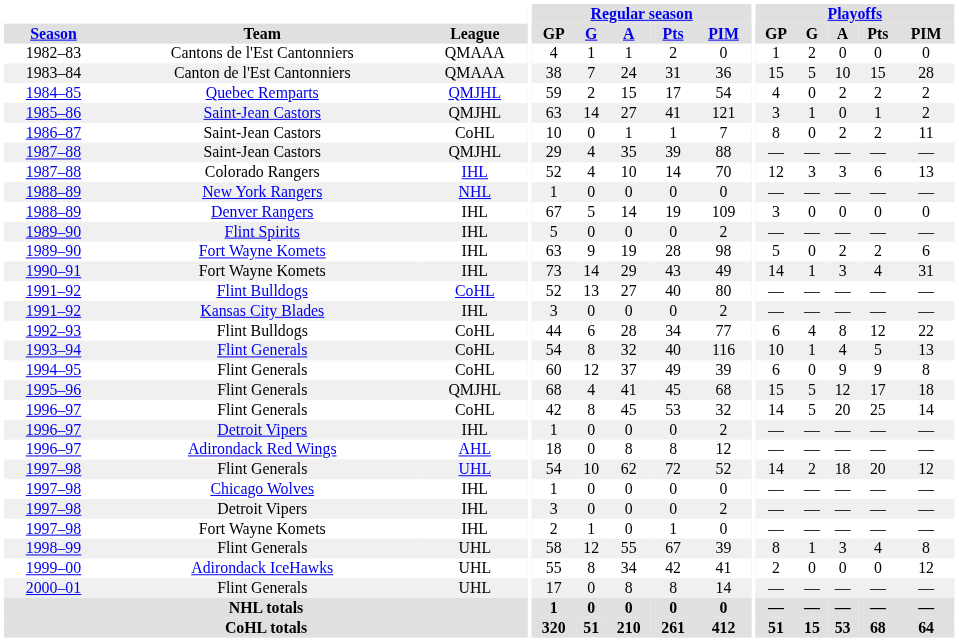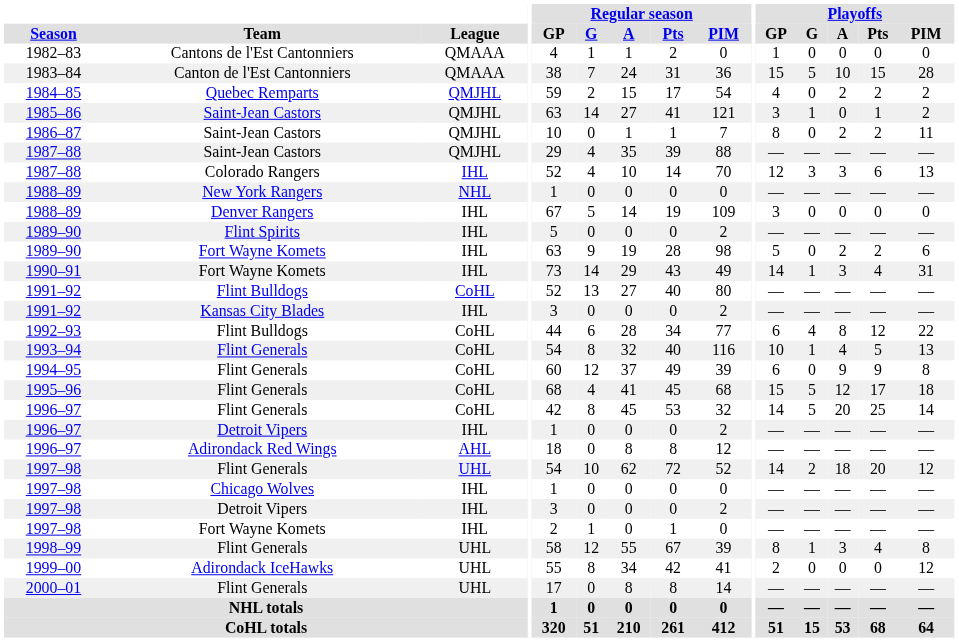 <table border="0" cellpadding="1" cellspacing="0" style="text-align:center; width:60em">
 <tr bgcolor="#e0e0e0">
 <th colspan="3" bgcolor="#ffffff"></th>
 <th rowspan="99" bgcolor="#ffffff"></th>
 <th colspan="5"><a href='#'>Regular season</a></th>
 <th rowspan="99" bgcolor="#ffffff"></th>
 <th colspan="5"><a href='#'>Playoffs</a></th>
 </tr>
 <tr bgcolor="#e0e0e0">
 <th><a href='#'>Season</a></th>
 <th>Team</th>
 <th>League</th>
 <th>GP</th>
 <th><a href='#'>G</a></th>
 <th><a href='#'>A</a></th>
 <th><a href='#'>Pts</a></th>
 <th><a href='#'>PIM</a></th>
 <th>GP</th>
 <th>G</th>
 <th>A</th>
 <th>Pts</th>
 <th>PIM</th>
 </tr>
 <tr>
 <td>1982–83</td>
 <td>Cantons de l'Est Cantonniers</td>
 <td>QMAAA</td>
 <td>4</td>
 <td>1</td>
 <td>1</td>
 <td>2</td>
 <td>0</td>
 <td>1</td>
-<td>2</td>
+<td>0</td>
 <td>0</td>
 <td>0</td>
 <td>0</td>
 </tr>
 <tr bgcolor="#f0f0f0">
 <td>1983–84</td>
 <td>Canton de l'Est Cantonniers</td>
 <td>QMAAA</td>
 <td>38</td>
 <td>7</td>
 <td>24</td>
 <td>31</td>
 <td>36</td>
 <td>15</td>
 <td>5</td>
 <td>10</td>
 <td>15</td>
 <td>28</td>
 </tr>
 <tr>
 <td><a href='#'>1984–85</a></td>
 <td><a href='#'>Quebec Remparts</a></td>
 <td><a href='#'>QMJHL</a></td>
 <td>59</td>
 <td>2</td>
 <td>15</td>
 <td>17</td>
 <td>54</td>
 <td>4</td>
 <td>0</td>
 <td>2</td>
 <td>2</td>
 <td>2</td>
 </tr>
 <tr bgcolor="#f0f0f0">
 <td><a href='#'>1985–86</a></td>
 <td><a href='#'>Saint-Jean Castors</a></td>
 <td>QMJHL</td>
 <td>63</td>
 <td>14</td>
 <td>27</td>
 <td>41</td>
 <td>121</td>
 <td>3</td>
 <td>1</td>
 <td>0</td>
 <td>1</td>
 <td>2</td>
 </tr>
 <tr>
 <td><a href='#'>1986–87</a></td>
 <td>Saint-Jean Castors</td>
-<td>CoHL</td>
+<td>QMJHL</td>
 <td>10</td>
 <td>0</td>
 <td>1</td>
 <td>1</td>
 <td>7</td>
 <td>8</td>
 <td>0</td>
 <td>2</td>
 <td>2</td>
 <td>11</td>
 </tr>
 <tr bgcolor="#f0f0f0">
 <td><a href='#'>1987–88</a></td>
 <td>Saint-Jean Castors</td>
 <td>QMJHL</td>
 <td>29</td>
 <td>4</td>
 <td>35</td>
 <td>39</td>
 <td>88</td>
 <td>—</td>
 <td>—</td>
 <td>—</td>
 <td>—</td>
 <td>—</td>
 </tr>
 <tr>
 <td><a href='#'>1987–88</a></td>
 <td>Colorado Rangers</td>
 <td><a href='#'>IHL</a></td>
 <td>52</td>
 <td>4</td>
 <td>10</td>
 <td>14</td>
 <td>70</td>
 <td>12</td>
 <td>3</td>
 <td>3</td>
 <td>6</td>
 <td>13</td>
 </tr>
 <tr bgcolor="#f0f0f0">
 <td><a href='#'>1988–89</a></td>
 <td><a href='#'>New York Rangers</a></td>
 <td><a href='#'>NHL</a></td>
 <td>1</td>
 <td>0</td>
 <td>0</td>
 <td>0</td>
 <td>0</td>
 <td>—</td>
 <td>—</td>
 <td>—</td>
 <td>—</td>
 <td>—</td>
 </tr>
 <tr>
 <td><a href='#'>1988–89</a></td>
 <td><a href='#'>Denver Rangers</a></td>
 <td>IHL</td>
 <td>67</td>
 <td>5</td>
 <td>14</td>
 <td>19</td>
 <td>109</td>
 <td>3</td>
 <td>0</td>
 <td>0</td>
 <td>0</td>
 <td>0</td>
 </tr>
 <tr bgcolor="#f0f0f0">
 <td><a href='#'>1989–90</a></td>
 <td><a href='#'>Flint Spirits</a></td>
 <td>IHL</td>
 <td>5</td>
 <td>0</td>
 <td>0</td>
 <td>0</td>
 <td>2</td>
 <td>—</td>
 <td>—</td>
 <td>—</td>
 <td>—</td>
 <td>—</td>
 </tr>
 <tr>
 <td><a href='#'>1989–90</a></td>
 <td><a href='#'>Fort Wayne Komets</a></td>
 <td>IHL</td>
 <td>63</td>
 <td>9</td>
 <td>19</td>
 <td>28</td>
 <td>98</td>
 <td>5</td>
 <td>0</td>
 <td>2</td>
 <td>2</td>
 <td>6</td>
 </tr>
 <tr bgcolor="#f0f0f0">
 <td><a href='#'>1990–91</a></td>
 <td>Fort Wayne Komets</td>
 <td>IHL</td>
 <td>73</td>
 <td>14</td>
 <td>29</td>
 <td>43</td>
 <td>49</td>
 <td>14</td>
 <td>1</td>
 <td>3</td>
 <td>4</td>
 <td>31</td>
 </tr>
 <tr>
 <td><a href='#'>1991–92</a></td>
 <td><a href='#'>Flint Bulldogs</a></td>
 <td><a href='#'>CoHL</a></td>
 <td>52</td>
 <td>13</td>
 <td>27</td>
 <td>40</td>
 <td>80</td>
 <td>—</td>
 <td>—</td>
 <td>—</td>
 <td>—</td>
 <td>—</td>
 </tr>
 <tr bgcolor="#f0f0f0">
 <td><a href='#'>1991–92</a></td>
 <td><a href='#'>Kansas City Blades</a></td>
 <td>IHL</td>
 <td>3</td>
 <td>0</td>
 <td>0</td>
 <td>0</td>
 <td>2</td>
 <td>—</td>
 <td>—</td>
 <td>—</td>
 <td>—</td>
 <td>—</td>
 </tr>
 <tr>
 <td><a href='#'>1992–93</a></td>
 <td>Flint Bulldogs</td>
 <td>CoHL</td>
 <td>44</td>
 <td>6</td>
 <td>28</td>
 <td>34</td>
 <td>77</td>
 <td>6</td>
 <td>4</td>
 <td>8</td>
 <td>12</td>
 <td>22</td>
 </tr>
 <tr bgcolor="#f0f0f0">
 <td><a href='#'>1993–94</a></td>
 <td><a href='#'>Flint Generals</a></td>
 <td>CoHL</td>
 <td>54</td>
 <td>8</td>
 <td>32</td>
 <td>40</td>
 <td>116</td>
 <td>10</td>
 <td>1</td>
 <td>4</td>
 <td>5</td>
 <td>13</td>
 </tr>
 <tr>
 <td><a href='#'>1994–95</a></td>
 <td>Flint Generals</td>
 <td>CoHL</td>
 <td>60</td>
 <td>12</td>
 <td>37</td>
 <td>49</td>
 <td>39</td>
 <td>6</td>
 <td>0</td>
 <td>9</td>
 <td>9</td>
 <td>8</td>
 </tr>
 <tr bgcolor="#f0f0f0">
 <td><a href='#'>1995–96</a></td>
 <td>Flint Generals</td>
-<td>QMJHL</td>
+<td>CoHL</td>
 <td>68</td>
 <td>4</td>
 <td>41</td>
 <td>45</td>
 <td>68</td>
 <td>15</td>
 <td>5</td>
 <td>12</td>
 <td>17</td>
 <td>18</td>
 </tr>
 <tr>
 <td><a href='#'>1996–97</a></td>
 <td>Flint Generals</td>
 <td>CoHL</td>
 <td>42</td>
 <td>8</td>
 <td>45</td>
 <td>53</td>
 <td>32</td>
 <td>14</td>
 <td>5</td>
 <td>20</td>
 <td>25</td>
 <td>14</td>
 </tr>
 <tr bgcolor="#f0f0f0">
 <td><a href='#'>1996–97</a></td>
 <td><a href='#'>Detroit Vipers</a></td>
 <td>IHL</td>
 <td>1</td>
 <td>0</td>
 <td>0</td>
 <td>0</td>
 <td>2</td>
 <td>—</td>
 <td>—</td>
 <td>—</td>
 <td>—</td>
 <td>—</td>
 </tr>
 <tr>
 <td><a href='#'>1996–97</a></td>
 <td><a href='#'>Adirondack Red Wings</a></td>
 <td><a href='#'>AHL</a></td>
 <td>18</td>
 <td>0</td>
 <td>8</td>
 <td>8</td>
 <td>12</td>
 <td>—</td>
 <td>—</td>
 <td>—</td>
 <td>—</td>
 <td>—</td>
 </tr>
 <tr bgcolor="#f0f0f0">
 <td><a href='#'>1997–98</a></td>
 <td>Flint Generals</td>
 <td><a href='#'>UHL</a></td>
 <td>54</td>
 <td>10</td>
 <td>62</td>
 <td>72</td>
 <td>52</td>
 <td>14</td>
 <td>2</td>
 <td>18</td>
 <td>20</td>
 <td>12</td>
 </tr>
 <tr>
 <td><a href='#'>1997–98</a></td>
 <td><a href='#'>Chicago Wolves</a></td>
 <td>IHL</td>
 <td>1</td>
 <td>0</td>
 <td>0</td>
 <td>0</td>
 <td>0</td>
 <td>—</td>
 <td>—</td>
 <td>—</td>
 <td>—</td>
 <td>—</td>
 </tr>
 <tr bgcolor="#f0f0f0">
 <td><a href='#'>1997–98</a></td>
 <td>Detroit Vipers</td>
 <td>IHL</td>
 <td>3</td>
 <td>0</td>
 <td>0</td>
 <td>0</td>
 <td>2</td>
 <td>—</td>
 <td>—</td>
 <td>—</td>
 <td>—</td>
 <td>—</td>
 </tr>
 <tr>
 <td><a href='#'>1997–98</a></td>
 <td>Fort Wayne Komets</td>
 <td>IHL</td>
 <td>2</td>
 <td>1</td>
 <td>0</td>
 <td>1</td>
 <td>0</td>
 <td>—</td>
 <td>—</td>
 <td>—</td>
 <td>—</td>
 <td>—</td>
 </tr>
 <tr bgcolor="#f0f0f0">
 <td><a href='#'>1998–99</a></td>
 <td>Flint Generals</td>
 <td>UHL</td>
 <td>58</td>
 <td>12</td>
 <td>55</td>
 <td>67</td>
 <td>39</td>
 <td>8</td>
 <td>1</td>
 <td>3</td>
 <td>4</td>
 <td>8</td>
 </tr>
 <tr>
 <td><a href='#'>1999–00</a></td>
 <td><a href='#'>Adirondack IceHawks</a></td>
 <td>UHL</td>
 <td>55</td>
 <td>8</td>
 <td>34</td>
 <td>42</td>
 <td>41</td>
 <td>2</td>
 <td>0</td>
 <td>0</td>
 <td>0</td>
 <td>12</td>
 </tr>
 <tr bgcolor="#f0f0f0">
 <td><a href='#'>2000–01</a></td>
 <td>Flint Generals</td>
 <td>UHL</td>
 <td>17</td>
 <td>0</td>
 <td>8</td>
 <td>8</td>
 <td>14</td>
 <td>—</td>
 <td>—</td>
 <td>—</td>
 <td>—</td>
 <td>—</td>
 </tr>
 <tr>
 </tr>
 <tr ALIGN="center" bgcolor="#e0e0e0">
 <th colspan="3">NHL totals</th>
 <th ALIGN="center">1</th>
 <th ALIGN="center">0</th>
 <th ALIGN="center">0</th>
 <th ALIGN="center">0</th>
 <th ALIGN="center">0</th>
 <th ALIGN="center">—</th>
 <th ALIGN="center">—</th>
 <th ALIGN="center">—</th>
 <th ALIGN="center">—</th>
 <th ALIGN="center">—</th>
 </tr>
 <tr>
 </tr>
 <tr ALIGN="center" bgcolor="#e0e0e0">
 <th colspan="3">CoHL totals</th>
 <th ALIGN="center">320</th>
 <th ALIGN="center">51</th>
 <th ALIGN="center">210</th>
 <th ALIGN="center">261</th>
 <th ALIGN="center">412</th>
 <th ALIGN="center">51</th>
 <th ALIGN="center">15</th>
 <th ALIGN="center">53</th>
 <th ALIGN="center">68</th>
 <th ALIGN="center">64</th>
 </tr>
 </table>
